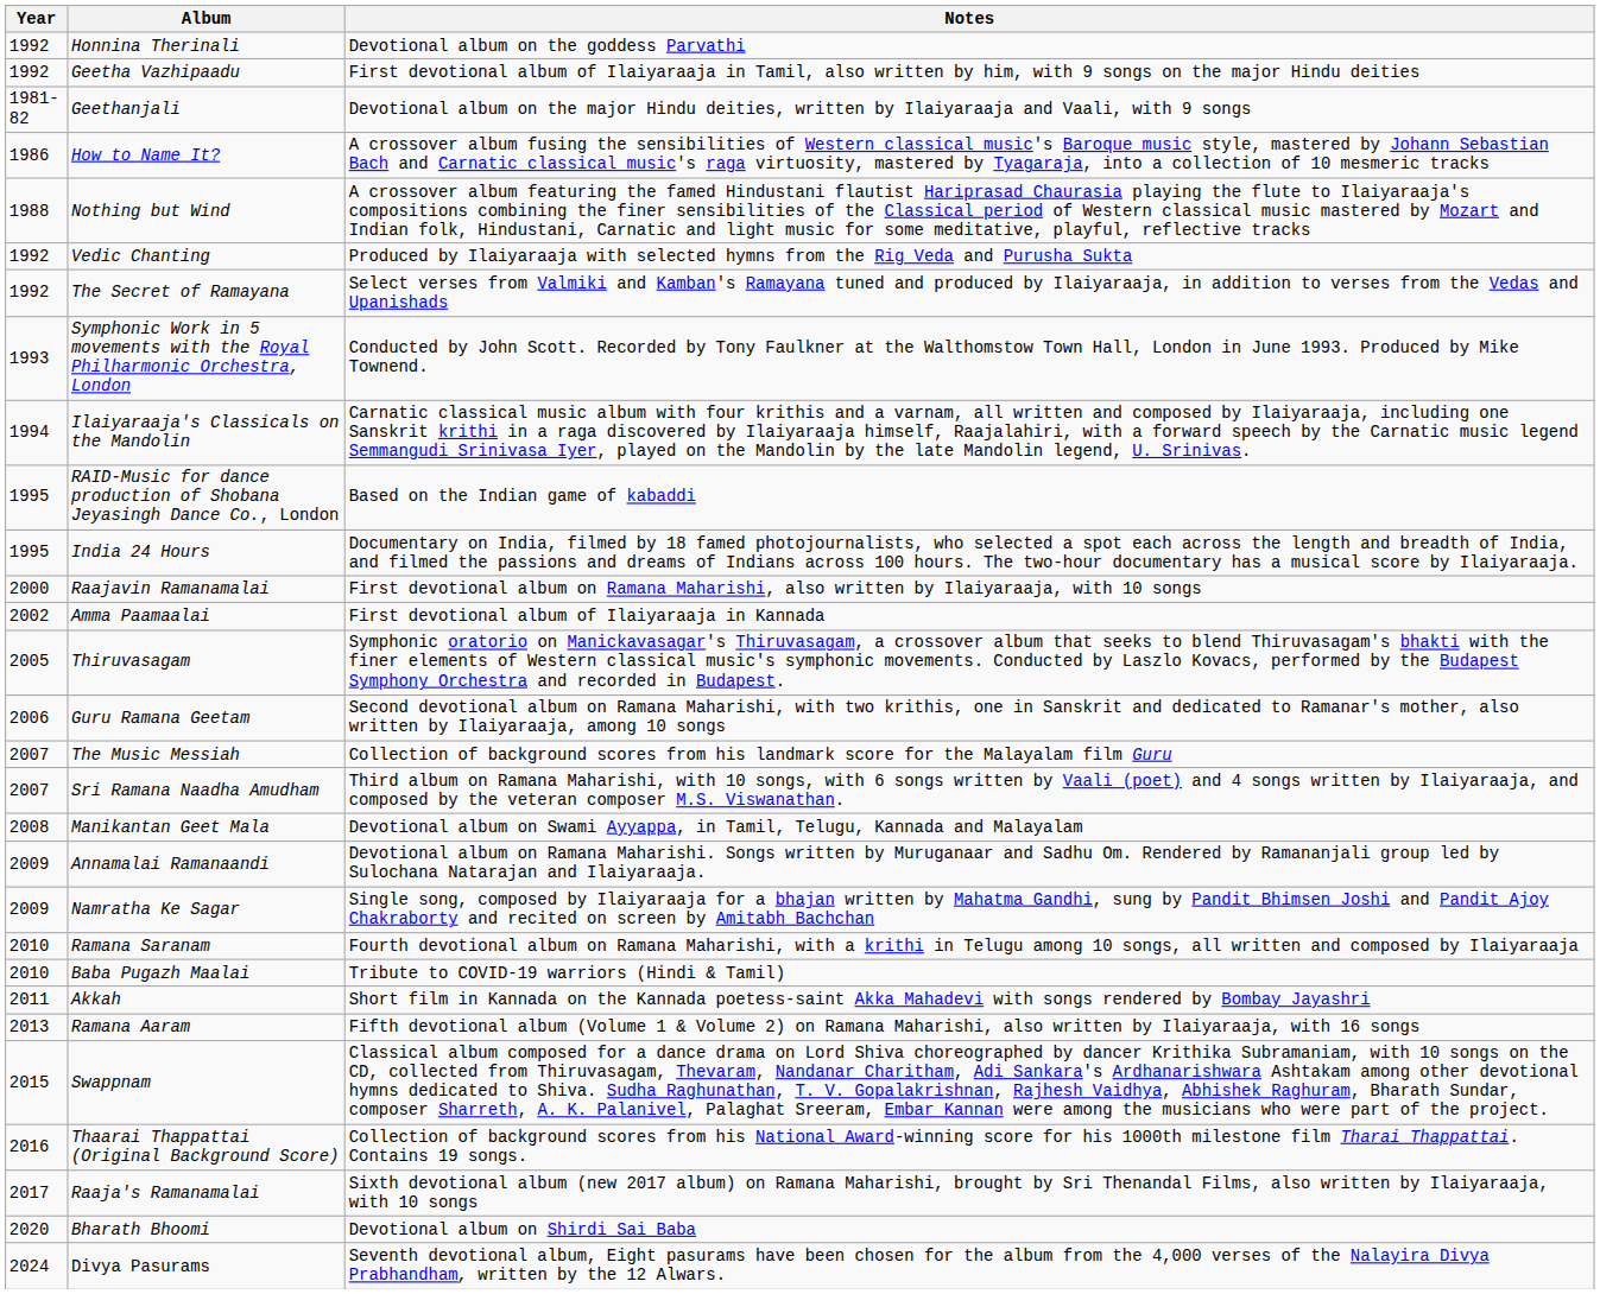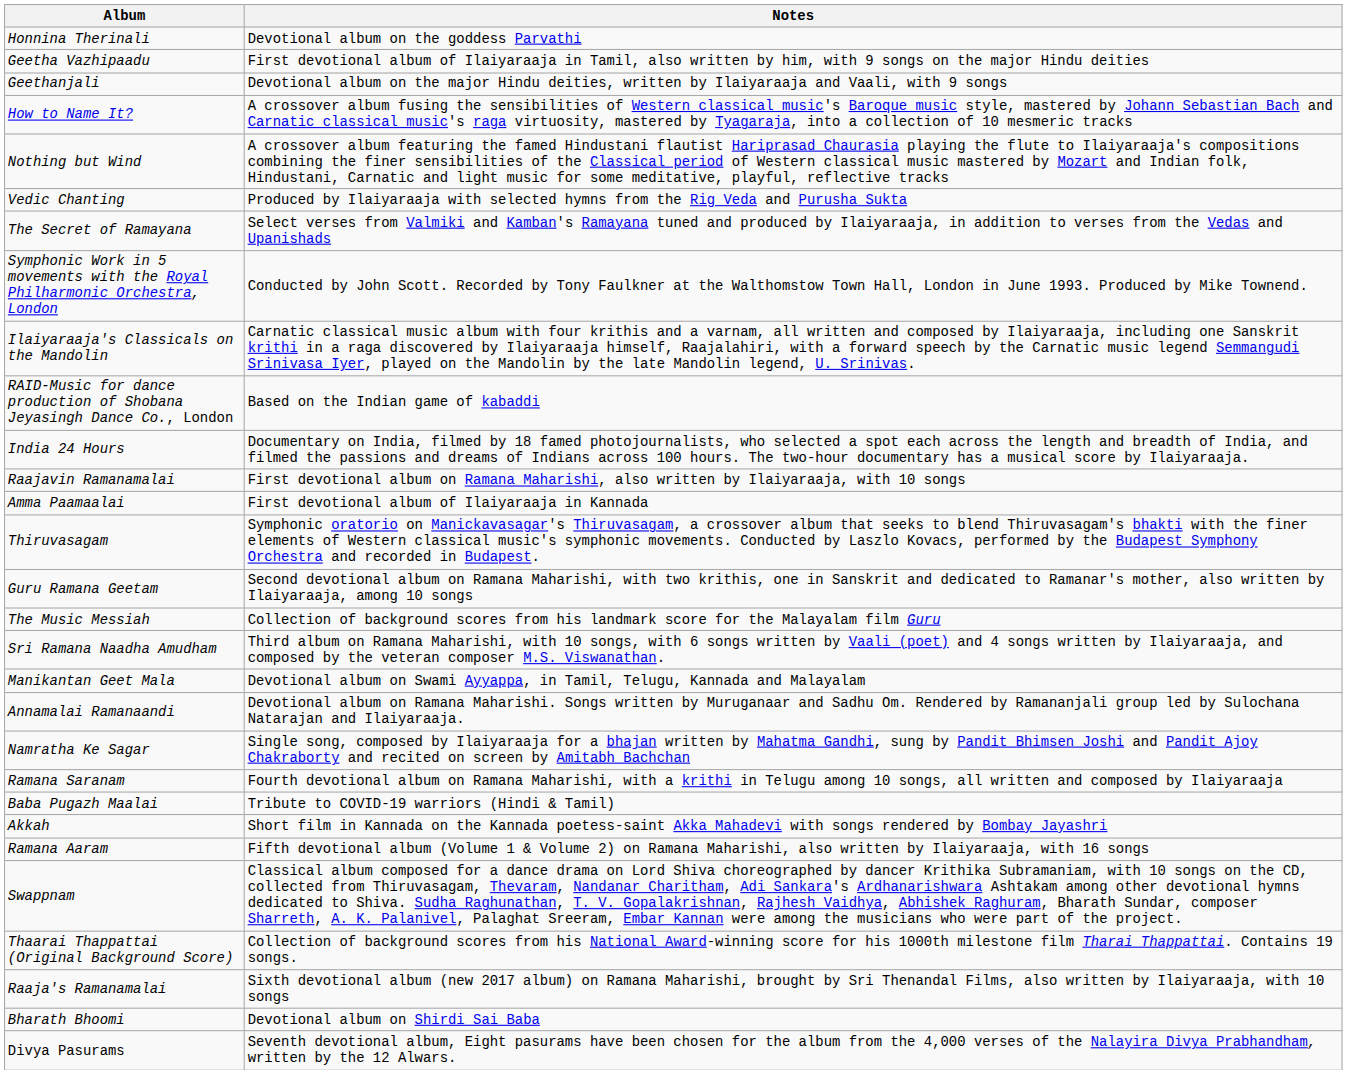 <table class="wikitable sortable">
 <tr>
-<th>Year</th>
 <th>Album</th>
 <th>Notes</th>
 </tr>
 <tr>
-<td>1992</td>
 <td><em>Honnina Therinali</em></td>
 <td>Devotional album on the goddess <a href='#'>Parvathi</a></td>
 </tr>
 <tr>
-<td>1992</td>
 <td><em>Geetha Vazhipaadu</em></td>
 <td>First devotional album of Ilaiyaraaja in Tamil, also written by him, with 9 songs on the major Hindu deities</td>
 </tr>
 <tr>
-<td>1981-82</td>
 <td><em>Geethanjali</em></td>
 <td>Devotional album on the major Hindu deities, written by Ilaiyaraaja and Vaali, with 9 songs</td>
 </tr>
 <tr>
-<td>1986</td>
 <td><em><a href='#'>How to Name It?</a></em></td>
 <td>A crossover album fusing the sensibilities of <a href='#'>Western classical music</a>'s <a href='#'>Baroque music</a> style, mastered by <a href='#'>Johann Sebastian Bach</a> and <a href='#'>Carnatic classical music</a>'s <a href='#'>raga</a> virtuosity, mastered by <a href='#'>Tyagaraja</a>, into a collection of 10 mesmeric tracks</td>
 </tr>
 <tr>
-<td>1988</td>
 <td><em>Nothing but Wind</em></td>
 <td>A crossover album featuring the famed Hindustani flautist <a href='#'>Hariprasad Chaurasia</a> playing the flute to Ilaiyaraaja's compositions combining the finer sensibilities of the <a href='#'>Classical period</a> of Western classical music mastered by <a href='#'>Mozart</a> and Indian folk, Hindustani, Carnatic and light music for some meditative, playful, reflective tracks</td>
 </tr>
 <tr>
-<td>1992</td>
 <td><em>Vedic Chanting</em></td>
 <td>Produced by Ilaiyaraaja with selected hymns from the <a href='#'>Rig Veda</a> and <a href='#'>Purusha Sukta</a></td>
 </tr>
 <tr>
-<td>1992</td>
 <td><em>The Secret of Ramayana</em></td>
 <td>Select verses from <a href='#'>Valmiki</a> and <a href='#'>Kamban</a>'s <a href='#'>Ramayana</a> tuned and produced by Ilaiyaraaja, in addition to verses from the <a href='#'>Vedas</a> and <a href='#'>Upanishads</a></td>
 </tr>
 <tr>
-<td>1993</td>
 <td><em>Symphonic Work in 5 movements with the <a href='#'>Royal Philharmonic Orchestra</a>, <a href='#'>London</a></em></td>
 <td>Conducted by John Scott. Recorded by Tony Faulkner at the Walthomstow Town Hall, London in June 1993. Produced by Mike Townend.</td>
 </tr>
 <tr>
-<td>1994</td>
 <td><em>Ilaiyaraaja's Classicals on the Mandolin</em></td>
 <td>Carnatic classical music album with four krithis and a varnam, all written and composed by Ilaiyaraaja, including one Sanskrit <a href='#'>krithi</a> in a raga discovered by Ilaiyaraaja himself, Raajalahiri, with a forward speech by the Carnatic music legend <a href='#'>Semmangudi Srinivasa Iyer</a>, played on the Mandolin by the late Mandolin legend, <a href='#'>U. Srinivas</a>.</td>
 </tr>
 <tr>
-<td>1995</td>
 <td><em>RAID-Music for dance production of Shobana Jeyasingh Dance Co.</em>, London</td>
 <td>Based on the Indian game of <a href='#'>kabaddi</a></td>
 </tr>
 <tr>
-<td>1995</td>
 <td><em>India 24 Hours</em></td>
 <td>Documentary on India, filmed by 18 famed photojournalists, who selected a spot each across the length and breadth of India, and filmed the passions and dreams of Indians across 100 hours. The two-hour documentary has a musical score by Ilaiyaraaja.</td>
 </tr>
 <tr>
-<td>2000</td>
 <td><em>Raajavin Ramanamalai</em></td>
 <td>First devotional album on <a href='#'>Ramana Maharishi</a>, also written by Ilaiyaraaja, with 10 songs</td>
 </tr>
 <tr>
-<td>2002</td>
 <td><em>Amma Paamaalai</em></td>
 <td>First devotional album of Ilaiyaraaja in Kannada</td>
 </tr>
 <tr>
-<td>2005</td>
 <td><em>Thiruvasagam</em></td>
 <td>Symphonic <a href='#'>oratorio</a> on <a href='#'>Manickavasagar</a>'s <a href='#'>Thiruvasagam</a>, a crossover album that seeks to blend Thiruvasagam's <a href='#'>bhakti</a> with the finer elements of Western classical music's symphonic movements. Conducted by Laszlo Kovacs, performed by the <a href='#'>Budapest Symphony Orchestra</a> and recorded in <a href='#'>Budapest</a>.</td>
 </tr>
 <tr>
-<td>2006</td>
 <td><em>Guru Ramana Geetam</em></td>
 <td>Second devotional album on Ramana Maharishi, with two krithis, one in Sanskrit and dedicated to Ramanar's mother, also written by Ilaiyaraaja, among 10 songs</td>
 </tr>
 <tr>
-<td>2007</td>
 <td><em>The Music Messiah</em></td>
 <td>Collection of background scores from his landmark score for the Malayalam film <em><a href='#'>Guru</a></em></td>
 </tr>
 <tr>
-<td>2007</td>
 <td><em>Sri Ramana Naadha Amudham</em></td>
 <td>Third album on Ramana Maharishi, with 10 songs, with 6 songs written by <a href='#'>Vaali (poet)</a> and 4 songs written by Ilaiyaraaja, and composed by the veteran composer <a href='#'>M.S. Viswanathan</a>.</td>
 </tr>
 <tr>
-<td>2008</td>
 <td><em>Manikantan Geet Mala</em></td>
 <td>Devotional album on Swami <a href='#'>Ayyappa</a>, in Tamil, Telugu, Kannada and Malayalam</td>
 </tr>
 <tr>
-<td>2009</td>
 <td><em>Annamalai Ramanaandi</em></td>
 <td>Devotional album on Ramana Maharishi. Songs written by Muruganaar and Sadhu Om. Rendered by Ramananjali group led by Sulochana Natarajan and Ilaiyaraaja.</td>
 </tr>
 <tr>
-<td>2009</td>
 <td><em>Namratha Ke Sagar</em></td>
 <td>Single song, composed by Ilaiyaraaja for a <a href='#'>bhajan</a> written by <a href='#'>Mahatma Gandhi</a>, sung by <a href='#'>Pandit Bhimsen Joshi</a> and <a href='#'>Pandit Ajoy Chakraborty</a> and recited on screen by <a href='#'>Amitabh Bachchan</a></td>
 </tr>
 <tr>
-<td>2010</td>
 <td><em>Ramana Saranam</em></td>
 <td>Fourth devotional album on Ramana Maharishi, with a <a href='#'>krithi</a> in Telugu among 10 songs, all written and composed by Ilaiyaraaja</td>
 </tr>
 <tr>
-<td>2010</td>
 <td><em>Baba Pugazh Maalai</em></td>
 <td>Tribute to COVID-19 warriors (Hindi & Tamil)</td>
 </tr>
 <tr>
-<td>2011</td>
 <td><em>Akkah</em></td>
 <td>Short film in Kannada on the Kannada poetess-saint <a href='#'>Akka Mahadevi</a> with songs rendered by <a href='#'>Bombay Jayashri</a></td>
 </tr>
 <tr>
-<td>2013</td>
 <td><em>Ramana Aaram</em></td>
 <td>Fifth devotional album (Volume 1 & Volume 2) on Ramana Maharishi, also written by Ilaiyaraaja, with 16 songs</td>
 </tr>
 <tr>
-<td>2015</td>
 <td><em>Swappnam</em></td>
 <td>Classical album composed for a dance drama on Lord Shiva choreographed by dancer Krithika Subramaniam, with 10 songs on the CD, collected from Thiruvasagam, <a href='#'>Thevaram</a>, <a href='#'>Nandanar Charitham</a>, <a href='#'>Adi Sankara</a>'s <a href='#'>Ardhanarishwara</a> Ashtakam among other devotional hymns dedicated to Shiva. <a href='#'>Sudha Raghunathan</a>, <a href='#'>T. V. Gopalakrishnan</a>, <a href='#'>Rajhesh Vaidhya</a>, <a href='#'>Abhishek Raghuram</a>, Bharath Sundar, composer <a href='#'>Sharreth</a>, <a href='#'>A. K. Palanivel</a>, Palaghat Sreeram, <a href='#'>Embar Kannan</a> were among the musicians who were part of the project.</td>
 </tr>
 <tr>
-<td>2016</td>
 <td><em>Thaarai Thappattai (Original Background Score)</em></td>
 <td>Collection of background scores from his <a href='#'>National Award</a>-winning score for his 1000th milestone film <em><a href='#'>Tharai Thappattai</a></em>. Contains 19 songs.</td>
 </tr>
 <tr>
-<td>2017</td>
 <td><em>Raaja's Ramanamalai</em></td>
 <td>Sixth devotional album (new 2017 album) on Ramana Maharishi, brought by Sri Thenandal Films, also written by Ilaiyaraaja, with 10 songs</td>
 </tr>
 <tr>
-<td>2020</td>
 <td><em>Bharath Bhoomi</em></td>
 <td>Devotional album on <a href='#'>Shirdi Sai Baba</a></td>
 </tr>
 <tr>
-<td>2024</td>
 <td>Divya Pasurams</td>
 <td>Seventh devotional album, Eight pasurams have been chosen for the album from the 4,000 verses of the <a href='#'>Nalayira Divya Prabhandham</a><em>,</em> written by the 12 Alwars.</td>
 </tr>
 </table>
